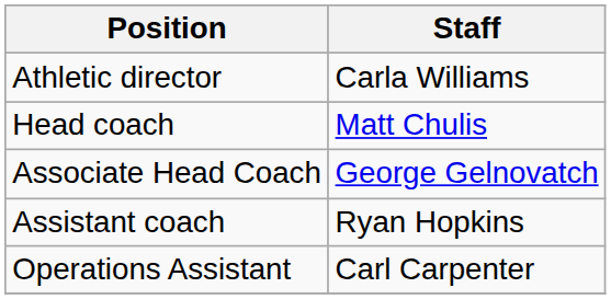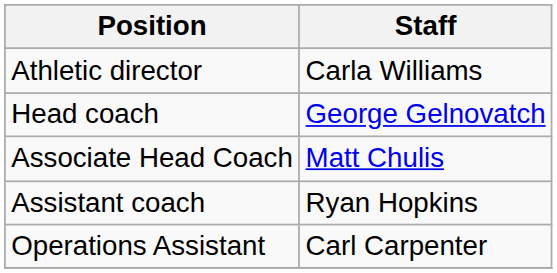 <table class="wikitable">
 <tr>
 <th>Position</th>
 <th>Staff</th>
 </tr>
 <tr>
 <td>Athletic director</td>
 <td>Carla Williams</td>
 </tr>
 <tr>
 <td>Head coach</td>
-<td><a href='#'>Matt Chulis</a></td>
+<td><a href='#'>George Gelnovatch</a></td>
 </tr>
 <tr>
 <td>Associate Head Coach</td>
-<td><a href='#'>George Gelnovatch</a></td>
+<td><a href='#'>Matt Chulis</a></td>
 </tr>
 <tr>
 <td>Assistant coach</td>
 <td>Ryan Hopkins</td>
 </tr>
 <tr>
 <td>Operations Assistant</td>
 <td>Carl Carpenter</td>
 </tr>
 <tr>
 </tr>
 </table>
